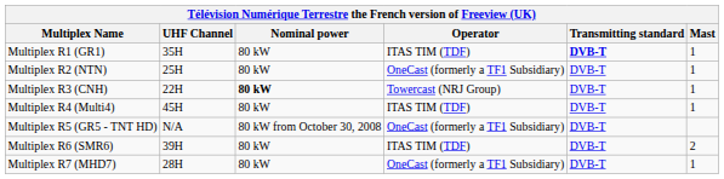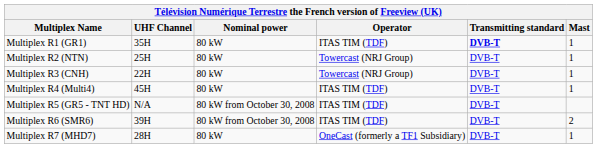 <table class="wikitable">
 <tr>
 <th colspan="6"><a href='#'>Télévision Numérique Terrestre</a> the French version of <a href='#'>Freeview (UK)</a></th>
 </tr>
 <tr>
 <th>Multiplex Name</th>
 <th>UHF Channel</th>
 <th>Nominal power</th>
 <th>Operator</th>
 <th>Transmitting standard</th>
 <th>Mast</th>
 </tr>
 <tr>
 <td>Multiplex R1 (GR1)</td>
 <td>35H</td>
 <td>80 kW</td>
 <td>ITAS TIM (<a href='#'>TDF</a>)</td>
 <td><strong><a href='#'>DVB-T</a></strong></td>
 <td>1</td>
 </tr>
 <tr>
 <td>Multiplex R2 (NTN)</td>
 <td>25H</td>
 <td>80 kW</td>
-<td><a href='#'>OneCast</a> (formerly a <a href='#'>TF1</a> Subsidiary)</td>
+<td><a href='#'>Towercast</a> (NRJ Group)</td>
 <td><a href='#'>DVB-T</a></td>
 <td>1</td>
 </tr>
 <tr>
 <td>Multiplex R3 (CNH)</td>
 <td>22H</td>
-<td><strong>80 kW</strong></td>
+<td>80 kW</td>
 <td><a href='#'>Towercast</a> (NRJ Group)</td>
 <td><a href='#'>DVB-T</a></td>
 <td>1</td>
 </tr>
 <tr>
 <td>Multiplex R4 (Multi4)</td>
 <td>45H</td>
 <td>80 kW</td>
 <td>ITAS TIM (<a href='#'>TDF</a>)</td>
 <td><a href='#'>DVB-T</a></td>
 <td>1</td>
 </tr>
 <tr>
 <td>Multiplex R5 (GR5 - TNT HD)</td>
 <td>N/A</td>
 <td>80 kW from October 30, 2008</td>
-<td><a href='#'>OneCast</a> (formerly a <a href='#'>TF1</a> Subsidiary)</td>
+<td>ITAS TIM (<a href='#'>TDF</a>)</td>
 <td><a href='#'>DVB-T</a></td>
 <td></td>
 </tr>
 <tr>
 <td>Multiplex R6 (SMR6)</td>
 <td>39H</td>
-<td>80 kW</td>
+<td>80 kW from October 30, 2008</td>
 <td>ITAS TIM (<a href='#'>TDF</a>)</td>
 <td><a href='#'>DVB-T</a></td>
 <td>2</td>
 </tr>
 <tr>
 <td>Multiplex R7 (MHD7)</td>
 <td>28H</td>
 <td>80 kW</td>
 <td><a href='#'>OneCast</a> (formerly a <a href='#'>TF1</a> Subsidiary)</td>
 <td><a href='#'>DVB-T</a></td>
 <td>1</td>
 </tr>
 </table>
